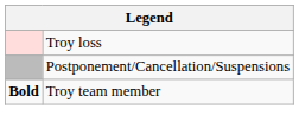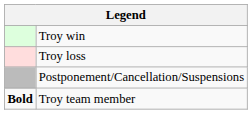 <table class="wikitable" style="font-size:90%">
 <tr>
 <th colspan="2">Legend</th>
+</tr>
+<tr>
+<td bgcolor="#ddffdd"> </td>
+<td>Troy win</td>
 </tr>
 <tr>
 <td bgcolor="#ffdddd"> </td>
 <td>Troy loss</td>
 </tr>
 <tr>
 <td bgcolor="#bbbbbb"> </td>
 <td>Postponement/Cancellation/Suspensions</td>
 </tr>
 <tr>
 <td><strong>Bold</strong></td>
 <td>Troy team member</td>
 </tr>
 </table>
